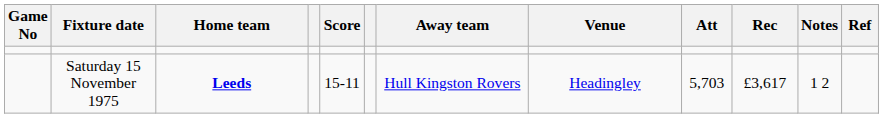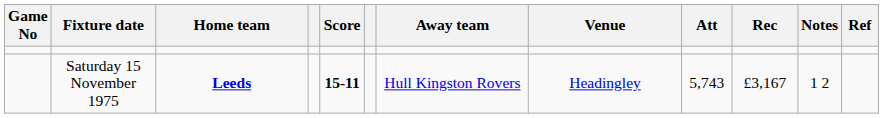 <table class="wikitable" style="text-align:center;">
 <tr>
 <th width=20 abbr="No">Game No</th>
 <th width=100 abbr="Date">Fixture date</th>
 <th width=150 abbr="Home team">Home team</th>
 <th width=5 abbr="space"></th>
 <th width=20 abbr="Score">Score</th>
 <th width=5 abbr="space"></th>
 <th width=150 abbr="Away team">Away team</th>
 <th width=150 abbr="Venue">Venue</th>
 <th width=45 abbr="Att">Att</th>
 <th width=60 abbr="Rec">Rec</th>
 <th width=20 abbr="Notes">Notes</th>
 <th width=30 abbr="Ref">Ref</th>
 </tr>
 <tr>
 <td></td>
 <td></td>
 <td></td>
 <td></td>
 <td></td>
 <td></td>
 <td></td>
 <td></td>
 <td></td>
 <td></td>
 <td></td>
 </tr>
 <tr>
 <td></td>
 <td>Saturday 15 November 1975</td>
 <td><strong><a href='#'>Leeds</a></strong></td>
 <td></td>
-<td>15-11</td>
+<td><strong>15-11</strong></td>
 <td></td>
 <td><a href='#'>Hull Kingston Rovers</a></td>
 <td><a href='#'>Headingley</a></td>
-<td>5,703</td>
-<td>£3,617</td>
+<td>5,743</td>
+<td>£3,167</td>
 <td>1 2</td>
 <td></td>
 </tr>
 </table>
